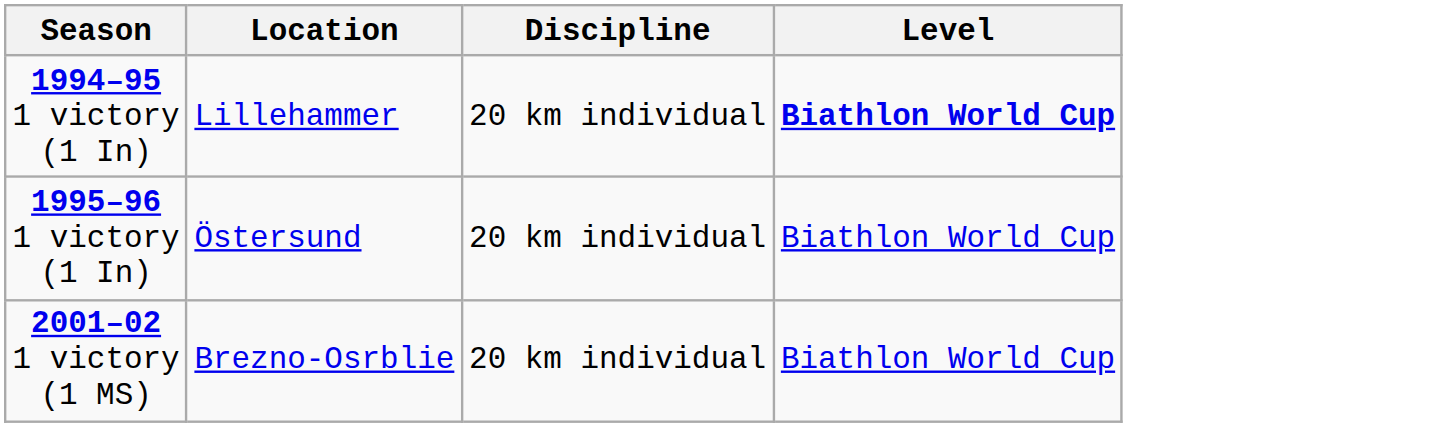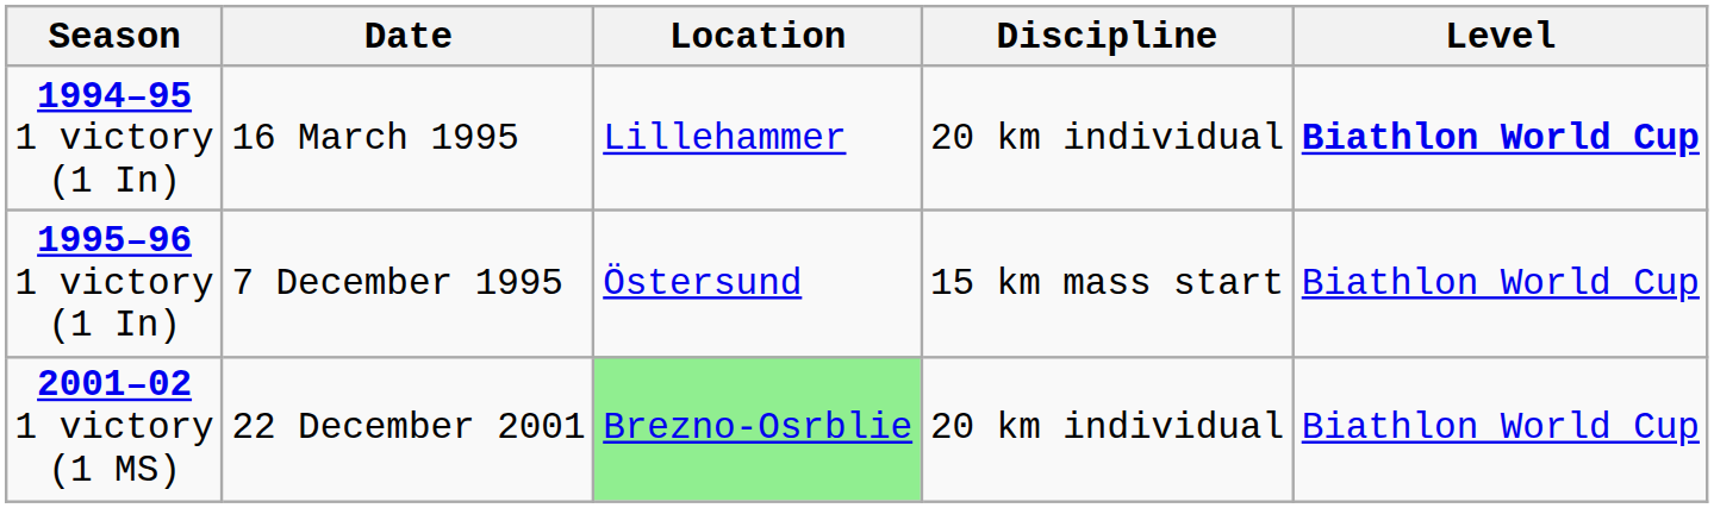 <table class="wikitable">
 <tr>
 <th>Season</th>
+<th>Date</th>
 <th>Location</th>
 <th>Discipline</th>
 <th>Level</th>
 </tr>
 <tr>
 <td rowspan="1" style="text-align:center;"><strong><a href='#'>1994–95</a></strong> <br> 1 victory <br> (1 In)</td>
+<td>16 March 1995</td>
 <td> <a href='#'>Lillehammer</a></td>
 <td>20 km individual</td>
 <td><strong><a href='#'>Biathlon World Cup</a></strong></td>
 </tr>
 <tr>
 <td rowspan="1" style="text-align:center;"><strong><a href='#'>1995–96</a></strong> <br> 1 victory <br> (1 In)</td>
+<td>7 December 1995</td>
 <td> <a href='#'>Östersund</a></td>
-<td>20 km individual</td>
+<td>15 km mass start</td>
 <td><a href='#'>Biathlon World Cup</a></td>
 </tr>
 <tr>
 <td rowspan="1" style="text-align:center;"><strong><a href='#'>2001–02</a></strong> <br> 1 victory <br> (1 MS)</td>
-<td> <a href='#'>Brezno-Osrblie</a></td>
+<td>22 December 2001</td>
+<td style="background: lightgreen;"> <a href='#'>Brezno-Osrblie</a></td>
 <td>20 km individual</td>
 <td><a href='#'>Biathlon World Cup</a></td>
 </tr>
 </table>
